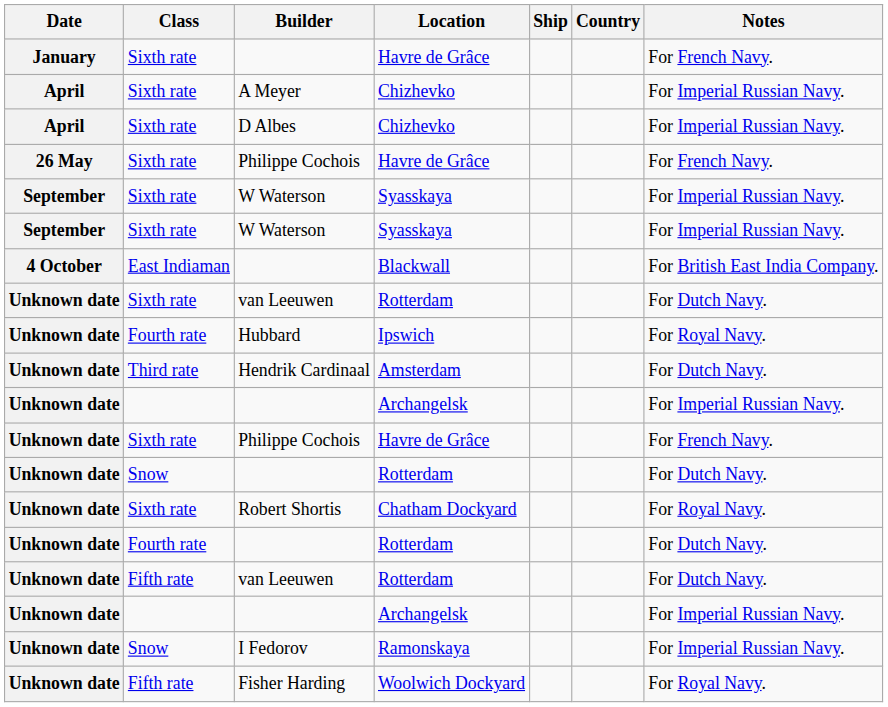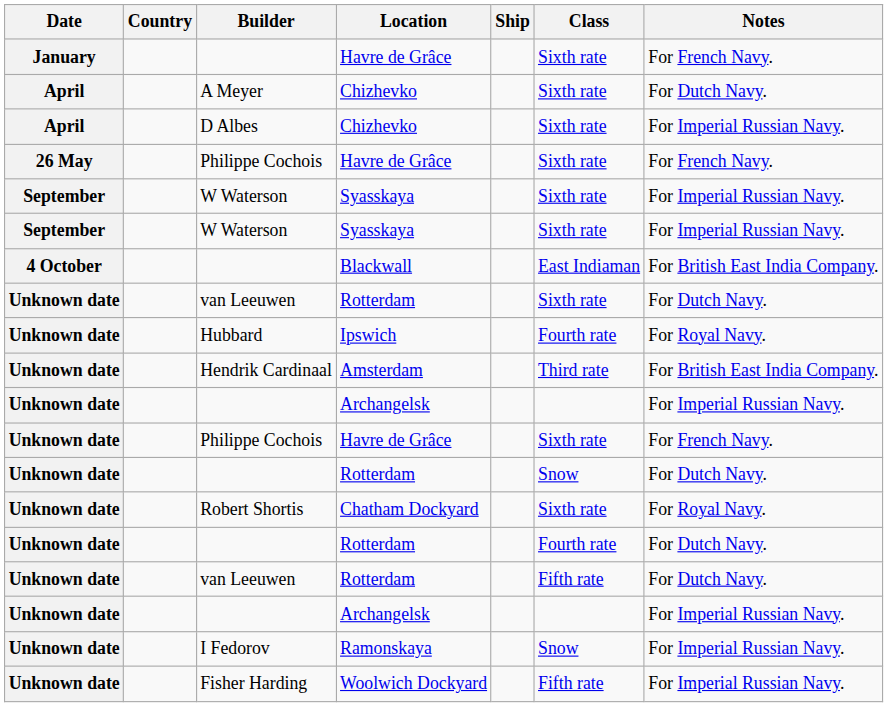 <table class="wikitable sortable" style="font-size:1.00em; line-height:1.5em;">
 <tr>
 <th>Date</th>
-<th>Class</th>
+<th>Country</th>
 <th>Builder</th>
 <th>Location</th>
 <th>Ship</th>
-<th>Country</th>
+<th>Class</th>
 <th>Notes</th>
 </tr>
 <tr ---->
 <th>January</th>
-<td><a href='#'>Sixth rate</a></td>
+<td></td>
 <td></td>
 <td><a href='#'>Havre de Grâce</a></td>
 <td><strong></strong></td>
-<td></td>
+<td><a href='#'>Sixth rate</a></td>
 <td>For <a href='#'>French Navy</a>.</td>
 </tr>
 <tr ---->
 <th>April</th>
-<td><a href='#'>Sixth rate</a></td>
+<td></td>
 <td>A Meyer</td>
 <td><a href='#'>Chizhevko</a></td>
+<td><strong></strong></td>
+<td><a href='#'>Sixth rate</a></td>
+<td>For <a href='#'>Dutch Navy</a>.</td>
+</tr>
+<tr ---->
+<th>April</th>
+<td></td>
+<td>D Albes</td>
+<td><a href='#'>Chizhevko</a></td>
+<td><strong></strong></td>
+<td><a href='#'>Sixth rate</a></td>
+<td>For <a href='#'>Imperial Russian Navy</a>.</td>
+</tr>
+<tr ---->
+<th>26 May</th>
+<td></td>
+<td>Philippe Cochois</td>
+<td><a href='#'>Havre de Grâce</a></td>
+<td><strong></strong></td>
+<td><a href='#'>Sixth rate</a></td>
+<td>For <a href='#'>French Navy</a>.</td>
+</tr>
+<tr ---->
+<th>September</th>
+<td></td>
+<td>W Waterson</td>
+<td><a href='#'>Syasskaya</a></td>
+<td><strong></strong></td>
+<td><a href='#'>Sixth rate</a></td>
+<td>For <a href='#'>Imperial Russian Navy</a>.</td>
+</tr>
+<tr ---->
+<th>September</th>
+<td></td>
+<td>W Waterson</td>
+<td><a href='#'>Syasskaya</a></td>
+<td><strong></strong></td>
+<td><a href='#'>Sixth rate</a></td>
+<td>For <a href='#'>Imperial Russian Navy</a>.</td>
+</tr>
+<tr ---->
+<th>4 October</th>
+<td></td>
+<td></td>
+<td><a href='#'>Blackwall</a></td>
+<td><strong></strong></td>
+<td><a href='#'>East Indiaman</a></td>
+<td>For <a href='#'>British East India Company</a>.</td>
+</tr>
+<tr ---->
+<th>Unknown date</th>
+<td></td>
+<td>van Leeuwen</td>
+<td><a href='#'>Rotterdam</a></td>
+<td><strong></strong></td>
+<td><a href='#'>Sixth rate</a></td>
+<td>For <a href='#'>Dutch Navy</a>.</td>
+</tr>
+<tr ---->
+<th>Unknown date</th>
+<td></td>
+<td>Hubbard</td>
+<td><a href='#'>Ipswich</a></td>
+<td><strong></strong></td>
+<td><a href='#'>Fourth rate</a></td>
+<td>For <a href='#'>Royal Navy</a>.</td>
+</tr>
+<tr ---->
+<th>Unknown date</th>
+<td></td>
+<td>Hendrik Cardinaal</td>
+<td><a href='#'>Amsterdam</a></td>
+<td><strong></strong></td>
+<td><a href='#'>Third rate</a></td>
+<td>For <a href='#'>British East India Company</a>.</td>
+</tr>
+<tr ---->
+<th>Unknown date</th>
+<td></td>
+<td></td>
+<td><a href='#'>Archangelsk</a></td>
 <td><strong></strong></td>
 <td></td>
 <td>For <a href='#'>Imperial Russian Navy</a>.</td>
 </tr>
 <tr ---->
-<th>April</th>
-<td><a href='#'>Sixth rate</a></td>
-<td>D Albes</td>
-<td><a href='#'>Chizhevko</a></td>
-<td><strong></strong></td>
+<th>Unknown date</th>
 <td></td>
-<td>For <a href='#'>Imperial Russian Navy</a>.</td>
-</tr>
-<tr ---->
-<th>26 May</th>
-<td><a href='#'>Sixth rate</a></td>
 <td>Philippe Cochois</td>
 <td><a href='#'>Havre de Grâce</a></td>
 <td><strong></strong></td>
-<td></td>
+<td><a href='#'>Sixth rate</a></td>
 <td>For <a href='#'>French Navy</a>.</td>
 </tr>
 <tr ---->
-<th>September</th>
-<td><a href='#'>Sixth rate</a></td>
-<td>W Waterson</td>
-<td><a href='#'>Syasskaya</a></td>
-<td><strong></strong></td>
+<th>Unknown date</th>
 <td></td>
-<td>For <a href='#'>Imperial Russian Navy</a>.</td>
-</tr>
-<tr ---->
-<th>September</th>
-<td><a href='#'>Sixth rate</a></td>
-<td>W Waterson</td>
-<td><a href='#'>Syasskaya</a></td>
-<td><strong></strong></td>
 <td></td>
-<td>For <a href='#'>Imperial Russian Navy</a>.</td>
-</tr>
-<tr ---->
-<th>4 October</th>
-<td><a href='#'>East Indiaman</a></td>
-<td></td>
-<td><a href='#'>Blackwall</a></td>
-<td><strong></strong></td>
-<td></td>
-<td>For <a href='#'>British East India Company</a>.</td>
-</tr>
-<tr ---->
-<th>Unknown date</th>
-<td><a href='#'>Sixth rate</a></td>
-<td>van Leeuwen</td>
 <td><a href='#'>Rotterdam</a></td>
 <td><strong></strong></td>
-<td></td>
+<td><a href='#'>Snow</a></td>
 <td>For <a href='#'>Dutch Navy</a>.</td>
 </tr>
 <tr ---->
 <th>Unknown date</th>
-<td><a href='#'>Fourth rate</a></td>
-<td>Hubbard</td>
-<td><a href='#'>Ipswich</a></td>
+<td></td>
+<td>Robert Shortis</td>
+<td><a href='#'>Chatham Dockyard</a></td>
 <td><strong></strong></td>
-<td></td>
+<td><a href='#'>Sixth rate</a></td>
 <td>For <a href='#'>Royal Navy</a>.</td>
 </tr>
 <tr ---->
 <th>Unknown date</th>
-<td><a href='#'>Third rate</a></td>
-<td>Hendrik Cardinaal</td>
-<td><a href='#'>Amsterdam</a></td>
+<td></td>
+<td></td>
+<td><a href='#'>Rotterdam</a></td>
 <td><strong></strong></td>
+<td><a href='#'>Fourth rate</a></td>
+<td>For <a href='#'>Dutch Navy</a>.</td>
+</tr>
+<tr ---->
+<th>Unknown date</th>
 <td></td>
+<td>van Leeuwen</td>
+<td><a href='#'>Rotterdam</a></td>
+<td><strong></strong></td>
+<td><a href='#'>Fifth rate</a></td>
 <td>For <a href='#'>Dutch Navy</a>.</td>
 </tr>
 <tr ---->
 <th>Unknown date</th>
 <td></td>
 <td></td>
 <td><a href='#'>Archangelsk</a></td>
 <td><strong></strong></td>
 <td></td>
 <td>For <a href='#'>Imperial Russian Navy</a>.</td>
 </tr>
 <tr ---->
 <th>Unknown date</th>
-<td><a href='#'>Sixth rate</a></td>
-<td>Philippe Cochois</td>
-<td><a href='#'>Havre de Grâce</a></td>
+<td></td>
+<td>I Fedorov</td>
+<td><a href='#'>Ramonskaya</a></td>
 <td><strong></strong></td>
-<td></td>
-<td>For <a href='#'>French Navy</a>.</td>
-</tr>
-<tr ---->
-<th>Unknown date</th>
 <td><a href='#'>Snow</a></td>
-<td></td>
-<td><a href='#'>Rotterdam</a></td>
-<td><strong></strong></td>
-<td></td>
-<td>For <a href='#'>Dutch Navy</a>.</td>
-</tr>
-<tr ---->
-<th>Unknown date</th>
-<td><a href='#'>Sixth rate</a></td>
-<td>Robert Shortis</td>
-<td><a href='#'>Chatham Dockyard</a></td>
-<td><strong></strong></td>
-<td></td>
-<td>For <a href='#'>Royal Navy</a>.</td>
-</tr>
-<tr ---->
-<th>Unknown date</th>
-<td><a href='#'>Fourth rate</a></td>
-<td></td>
-<td><a href='#'>Rotterdam</a></td>
-<td><strong></strong></td>
-<td></td>
-<td>For <a href='#'>Dutch Navy</a>.</td>
-</tr>
-<tr ---->
-<th>Unknown date</th>
-<td><a href='#'>Fifth rate</a></td>
-<td>van Leeuwen</td>
-<td><a href='#'>Rotterdam</a></td>
-<td><strong></strong></td>
-<td></td>
-<td>For <a href='#'>Dutch Navy</a>.</td>
+<td>For <a href='#'>Imperial Russian Navy</a>.</td>
 </tr>
 <tr ---->
 <th>Unknown date</th>
 <td></td>
-<td></td>
-<td><a href='#'>Archangelsk</a></td>
-<td><strong></strong></td>
-<td></td>
-<td>For <a href='#'>Imperial Russian Navy</a>.</td>
-</tr>
-<tr ---->
-<th>Unknown date</th>
-<td><a href='#'>Snow</a></td>
-<td>I Fedorov</td>
-<td><a href='#'>Ramonskaya</a></td>
-<td><strong></strong></td>
-<td></td>
-<td>For <a href='#'>Imperial Russian Navy</a>.</td>
-</tr>
-<tr ---->
-<th>Unknown date</th>
-<td><a href='#'>Fifth rate</a></td>
 <td>Fisher Harding</td>
 <td><a href='#'>Woolwich Dockyard</a></td>
 <td><strong></strong></td>
-<td></td>
-<td>For <a href='#'>Royal Navy</a>.</td>
+<td><a href='#'>Fifth rate</a></td>
+<td>For <a href='#'>Imperial Russian Navy</a>.</td>
 </tr>
 </table>
